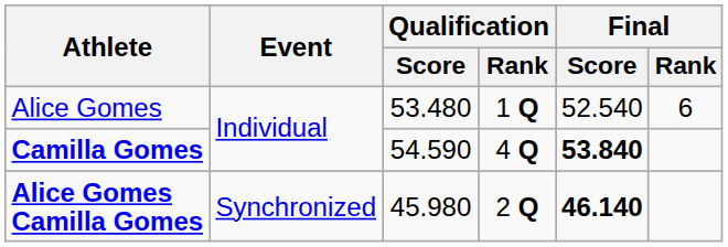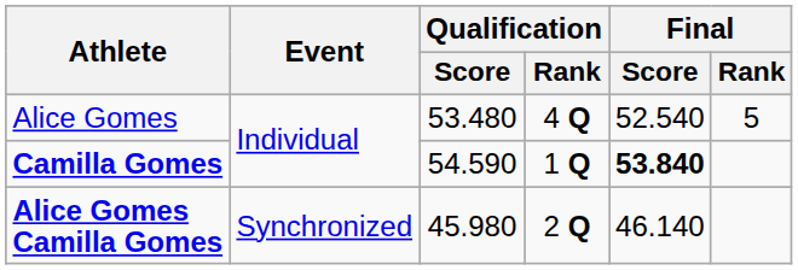 <table class=wikitable style=font-size:90%;text-align:center>
 <tr>
 <th rowspan=2>Athlete</th>
 <th rowspan=2>Event</th>
 <th colspan=2>Qualification</th>
 <th colspan=2>Final</th>
 </tr>
 <tr style=font-size:95%>
 <th>Score</th>
 <th>Rank</th>
 <th>Score</th>
 <th>Rank</th>
 </tr>
 <tr>
 <td align=left><a href='#'>Alice Gomes</a></td>
 <td align=left rowspan=2><a href='#'>Individual</a></td>
 <td>53.480</td>
-<td>1 <strong>Q</strong></td>
+<td>4 <strong>Q</strong></td>
 <td>52.540</td>
-<td>6</td>
+<td>5</td>
 </tr>
 <tr>
 <td align=left><strong><a href='#'>Camilla Gomes</a></strong></td>
 <td>54.590</td>
-<td>4 <strong>Q</strong></td>
+<td>1 <strong>Q</strong></td>
 <td><strong>53.840</strong></td>
 <td></td>
 </tr>
 <tr>
 <td align=left><strong><a href='#'>Alice Gomes</a><br><a href='#'>Camilla Gomes</a></strong></td>
 <td align=left rowspan=2><a href='#'>Synchronized</a></td>
 <td>45.980</td>
 <td>2 <strong>Q</strong></td>
-<td><strong>46.140</strong></td>
+<td>46.140</td>
 <td></td>
 </tr>
 </table>
